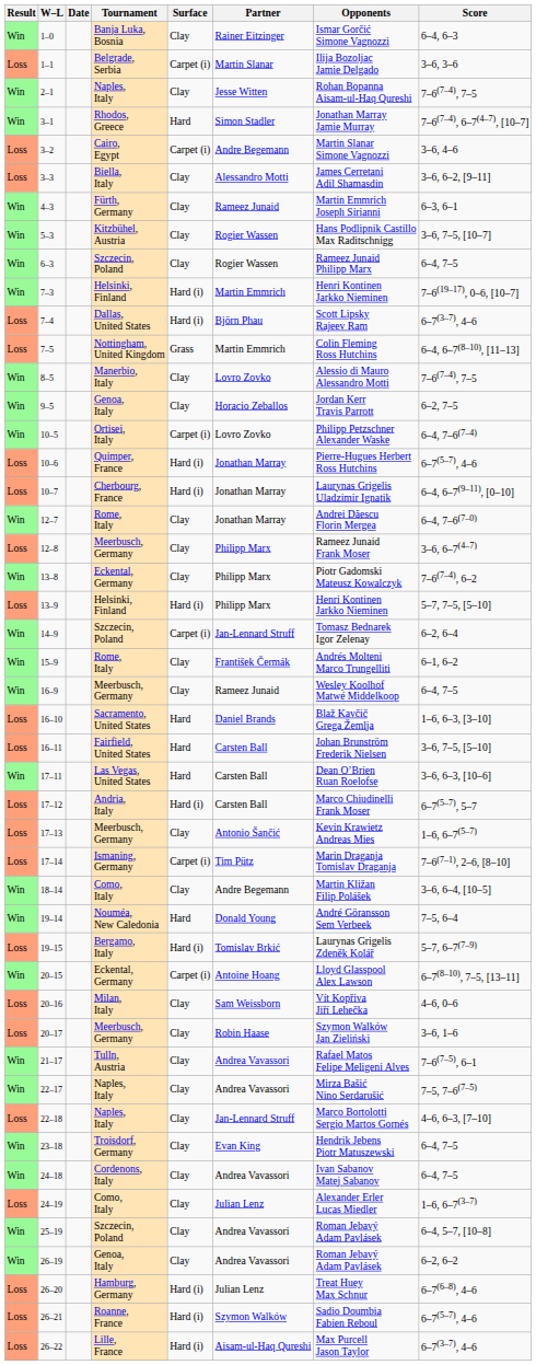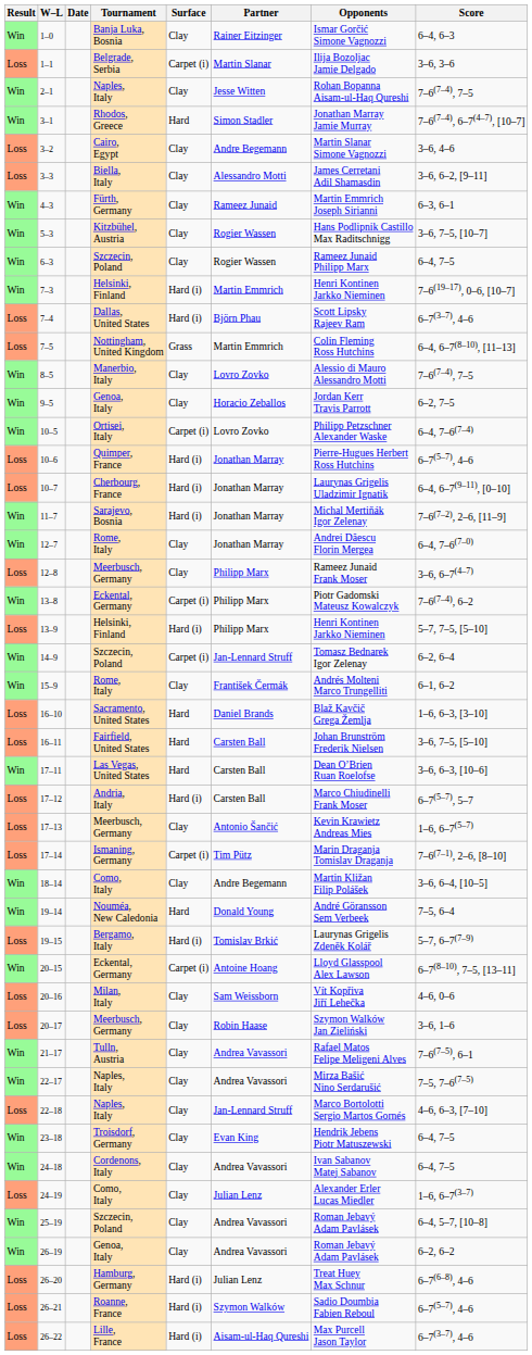 <table class="wikitable sortable nowrap">
 <tr>
 <th>Result</th>
 <th class="unsortable">W–L</th>
 <th>Date</th>
 <th>Tournament</th>
 <th>Surface</th>
 <th>Partner</th>
 <th>Opponents</th>
 <th class=unsortable>Score</th>
 </tr>
 <tr>
 <td bgcolor=98FB98>Win</td>
 <td><small>1–0</small></td>
 <td><a href='#'></a></td>
 <td bgcolor=moccasin><a href='#'>Banja Luka</a>, <br> Bosnia</td>
 <td>Clay</td>
 <td> <a href='#'>Rainer Eitzinger</a></td>
 <td> <a href='#'>Ismar Gorčić</a><br> <a href='#'>Simone Vagnozzi</a></td>
 <td>6–4, 6–3</td>
 </tr>
 <tr>
 <td bgcolor="FFA07A">Loss</td>
 <td><small>1–1</small></td>
 <td><a href='#'></a></td>
 <td bgcolor=moccasin><a href='#'>Belgrade</a>, <br> Serbia</td>
 <td>Carpet (i)</td>
 <td> <a href='#'>Martin Slanar</a></td>
 <td> <a href='#'>Ilija Bozoljac</a><br> <a href='#'>Jamie Delgado</a></td>
 <td>3–6, 3–6</td>
 </tr>
 <tr>
 <td bgcolor=98FB98>Win</td>
 <td><small>2–1</small></td>
 <td><a href='#'></a></td>
 <td bgcolor=moccasin><a href='#'>Naples</a>, <br> Italy</td>
 <td>Clay</td>
 <td> <a href='#'>Jesse Witten</a></td>
 <td> <a href='#'>Rohan Bopanna</a><br> <a href='#'>Aisam-ul-Haq Qureshi</a></td>
 <td>7–6<sup>(7–4)</sup>, 7–5</td>
 </tr>
 <tr>
 <td bgcolor=98FB98>Win</td>
 <td><small>3–1</small></td>
 <td><a href='#'></a></td>
 <td bgcolor=moccasin><a href='#'>Rhodos</a>, <br> Greece</td>
 <td>Hard</td>
 <td> <a href='#'>Simon Stadler</a></td>
 <td> <a href='#'>Jonathan Marray</a><br> <a href='#'>Jamie Murray</a></td>
 <td>7–6<sup>(7–4)</sup>, 6–7<sup>(4–7)</sup>, [10–7]</td>
 </tr>
 <tr>
 <td bgcolor="FFA07A">Loss</td>
 <td><small>3–2</small></td>
 <td><a href='#'></a></td>
 <td bgcolor=moccasin><a href='#'>Cairo</a>, <br> Egypt</td>
-<td>Carpet (i)</td>
+<td>Clay</td>
 <td> <a href='#'>Andre Begemann</a></td>
 <td> <a href='#'>Martin Slanar</a><br> <a href='#'>Simone Vagnozzi</a></td>
 <td>3–6, 4–6</td>
 </tr>
 <tr>
 <td bgcolor="FFA07A">Loss</td>
 <td><small>3–3</small></td>
 <td><a href='#'></a></td>
 <td bgcolor=moccasin><a href='#'>Biella</a>, <br> Italy</td>
 <td>Clay</td>
 <td> <a href='#'>Alessandro Motti</a></td>
 <td> <a href='#'>James Cerretani</a><br> <a href='#'>Adil Shamasdin</a></td>
 <td>3–6, 6–2, [9–11]</td>
 </tr>
 <tr>
 <td bgcolor=98FB98>Win</td>
 <td><small>4–3</small></td>
 <td><a href='#'></a></td>
 <td bgcolor=moccasin><a href='#'>Fürth</a>, <br> Germany</td>
 <td>Clay</td>
 <td> <a href='#'>Rameez Junaid</a></td>
 <td> <a href='#'>Martin Emmrich</a><br> <a href='#'>Joseph Sirianni</a></td>
 <td>6–3, 6–1</td>
 </tr>
 <tr>
 <td bgcolor=98FB98>Win</td>
 <td><small>5–3</small></td>
 <td><a href='#'></a></td>
 <td bgcolor=moccasin><a href='#'>Kitzbühel</a>, <br> Austria</td>
 <td>Clay</td>
 <td> <a href='#'>Rogier Wassen</a></td>
 <td> <a href='#'>Hans Podlipnik Castillo</a><br> Max Raditschnigg</td>
 <td>3–6, 7–5, [10–7]</td>
 </tr>
 <tr>
 <td bgcolor=98FB98>Win</td>
 <td><small>6–3</small></td>
 <td><a href='#'></a></td>
 <td bgcolor=moccasin><a href='#'>Szczecin</a>, <br> Poland</td>
 <td>Clay</td>
 <td> Rogier Wassen</td>
 <td> <a href='#'>Rameez Junaid</a><br> <a href='#'>Philipp Marx</a></td>
 <td>6–4, 7–5</td>
 </tr>
 <tr>
 <td bgcolor=98FB98>Win</td>
 <td><small>7–3</small></td>
 <td><a href='#'></a></td>
 <td bgcolor=moccasin><a href='#'>Helsinki</a>, <br> Finland</td>
 <td>Hard (i)</td>
 <td> <a href='#'>Martin Emmrich</a></td>
 <td> <a href='#'>Henri Kontinen</a><br> <a href='#'>Jarkko Nieminen</a></td>
 <td>7–6<sup>(19–17)</sup>, 0–6, [10–7]</td>
 </tr>
 <tr>
 <td bgcolor="FFA07A">Loss</td>
 <td><small>7–4</small></td>
 <td><a href='#'></a></td>
 <td bgcolor=moccasin><a href='#'>Dallas</a>, <br> United States</td>
 <td>Hard (i)</td>
 <td> <a href='#'>Björn Phau</a></td>
 <td> <a href='#'>Scott Lipsky</a><br> <a href='#'>Rajeev Ram</a></td>
 <td>6–7<sup>(3–7)</sup>, 4–6</td>
 </tr>
 <tr>
 <td bgcolor="FFA07A">Loss</td>
 <td><small>7–5</small></td>
 <td><a href='#'></a></td>
 <td bgcolor=moccasin><a href='#'>Nottingham</a>, <br> United Kingdom</td>
 <td>Grass</td>
 <td> Martin Emmrich</td>
 <td> <a href='#'>Colin Fleming</a><br> <a href='#'>Ross Hutchins</a></td>
 <td>6–4, 6–7<sup>(8–10)</sup>, [11–13]</td>
 </tr>
 <tr>
 <td bgcolor=98FB98>Win</td>
 <td><small>8–5</small></td>
 <td><a href='#'></a></td>
 <td bgcolor=moccasin><a href='#'>Manerbio</a>, <br> Italy</td>
 <td>Clay</td>
 <td> <a href='#'>Lovro Zovko</a></td>
 <td> <a href='#'>Alessio di Mauro</a><br> <a href='#'>Alessandro Motti</a></td>
 <td>7–6<sup>(7–4)</sup>, 7–5</td>
 </tr>
 <tr>
 <td bgcolor=98FB98>Win</td>
 <td><small>9–5</small></td>
 <td><a href='#'></a></td>
 <td bgcolor=moccasin><a href='#'>Genoa</a>, <br> Italy</td>
 <td>Clay</td>
 <td> <a href='#'>Horacio Zeballos</a></td>
 <td> <a href='#'>Jordan Kerr</a><br> <a href='#'>Travis Parrott</a></td>
 <td>6–2, 7–5</td>
 </tr>
 <tr>
 <td bgcolor=98FB98>Win</td>
 <td><small>10–5</small></td>
 <td><a href='#'></a></td>
 <td bgcolor=moccasin><a href='#'>Ortisei</a>, <br> Italy</td>
 <td>Carpet (i)</td>
 <td> Lovro Zovko</td>
 <td> <a href='#'>Philipp Petzschner</a><br> <a href='#'>Alexander Waske</a></td>
 <td>6–4, 7–6<sup>(7–4)</sup></td>
 </tr>
 <tr>
 <td bgcolor="FFA07A">Loss</td>
 <td><small>10–6</small></td>
 <td><a href='#'></a></td>
 <td bgcolor=moccasin><a href='#'>Quimper</a>, <br> France</td>
 <td>Hard (i)</td>
 <td> <a href='#'>Jonathan Marray</a></td>
 <td nowrap> <a href='#'>Pierre-Hugues Herbert</a><br> <a href='#'>Ross Hutchins</a></td>
 <td>6–7<sup>(5–7)</sup>, 4–6</td>
 </tr>
 <tr>
 <td bgcolor="FFA07A">Loss</td>
 <td><small>10–7</small></td>
 <td><a href='#'></a></td>
 <td bgcolor=moccasin><a href='#'>Cherbourg</a>, <br> France</td>
 <td>Hard (i)</td>
 <td> Jonathan Marray</td>
 <td> <a href='#'>Laurynas Grigelis</a><br> <a href='#'>Uladzimir Ignatik</a></td>
 <td>6–4, 6–7<sup>(9–11)</sup>, [0–10]</td>
 </tr>
 <tr>
 <td bgcolor=98FB98>Win</td>
+<td><small>11–7</small></td>
+<td><a href='#'></a></td>
+<td bgcolor=moccasin><a href='#'>Sarajevo</a>, <br> Bosnia</td>
+<td>Hard (i)</td>
+<td> Jonathan Marray</td>
+<td> <a href='#'>Michal Mertiňák</a><br> <a href='#'>Igor Zelenay</a></td>
+<td>7–6<sup>(7–2)</sup>, 2–6, [11–9]</td>
+</tr>
+<tr>
+<td bgcolor=98FB98>Win</td>
 <td><small>12–7</small></td>
 <td><a href='#'></a></td>
 <td bgcolor=moccasin><a href='#'>Rome</a>, <br> Italy</td>
 <td>Clay</td>
 <td> Jonathan Marray</td>
 <td> <a href='#'>Andrei Dăescu</a><br> <a href='#'>Florin Mergea</a></td>
 <td>6–4, 7–6<sup>(7–0)</sup></td>
 </tr>
 <tr>
 <td bgcolor="FFA07A">Loss</td>
 <td><small>12–8</small></td>
 <td><a href='#'></a></td>
 <td bgcolor=moccasin><a href='#'>Meerbusch</a>, <br> Germany</td>
 <td>Clay</td>
 <td> <a href='#'>Philipp Marx</a></td>
 <td> Rameez Junaid<br> <a href='#'>Frank Moser</a></td>
 <td>3–6, 6–7<sup>(4–7)</sup></td>
 </tr>
 <tr>
 <td bgcolor=98FB98>Win</td>
 <td><small>13–8</small></td>
 <td><a href='#'></a></td>
 <td bgcolor=moccasin><a href='#'>Eckental</a>, <br> Germany</td>
-<td>Clay</td>
+<td>Carpet (i)</td>
 <td> Philipp Marx</td>
 <td> Piotr Gadomski<br> <a href='#'>Mateusz Kowalczyk</a></td>
 <td>7–6<sup>(7–4)</sup>, 6–2</td>
 </tr>
 <tr>
 <td bgcolor="FFA07A">Loss</td>
 <td><small>13–9</small></td>
 <td><a href='#'></a></td>
 <td bgcolor=moccasin>Helsinki, <br> Finland</td>
 <td>Hard (i)</td>
 <td> Philipp Marx</td>
 <td> <a href='#'>Henri Kontinen</a><br> <a href='#'>Jarkko Nieminen</a></td>
 <td>5–7, 7–5, [5–10]</td>
 </tr>
 <tr>
 <td bgcolor=98FB98>Win</td>
 <td><small>14–9</small></td>
 <td><a href='#'></a></td>
 <td bgcolor=moccasin>Szczecin, <br> Poland </td>
 <td>Carpet (i)</td>
 <td> <a href='#'>Jan-Lennard Struff</a></td>
 <td> <a href='#'>Tomasz Bednarek</a><br> Igor Zelenay</td>
 <td>6–2, 6–4</td>
 </tr>
 <tr>
 <td bgcolor=98FB98>Win</td>
 <td><small>15–9</small></td>
 <td><a href='#'></a></td>
 <td bgcolor=moccasin><a href='#'>Rome</a>, <br> Italy</td>
 <td>Clay</td>
 <td> <a href='#'>František Čermák</a></td>
 <td> <a href='#'>Andrés Molteni</a><br> <a href='#'>Marco Trungelliti</a></td>
 <td>6–1, 6–2</td>
-</tr>
-<tr>
-<td bgcolor=98FB98>Win</td>
-<td><small>16–9</small></td>
-<td><a href='#'></a></td>
-<td bgcolor=moccasin>Meerbusch, <br> Germany</td>
-<td>Clay</td>
-<td> Rameez Junaid</td>
-<td> <a href='#'>Wesley Koolhof</a><br> <a href='#'>Matwé Middelkoop</a></td>
-<td>6–4, 7–5</td>
 </tr>
 <tr>
 <td bgcolor="FFA07A">Loss</td>
 <td><small>16–10</small></td>
 <td><a href='#'></a></td>
 <td bgcolor=moccasin><a href='#'>Sacramento</a>, <br> United States</td>
 <td>Hard</td>
 <td> <a href='#'>Daniel Brands</a></td>
 <td> <a href='#'>Blaž Kavčič</a><br> <a href='#'>Grega Žemlja</a></td>
 <td>1–6, 6–3, [3–10]</td>
 </tr>
 <tr>
 <td bgcolor="FFA07A">Loss</td>
 <td><small>16–11</small></td>
 <td><a href='#'></a></td>
 <td bgcolor=moccasin><a href='#'>Fairfield</a>, <br> United States</td>
 <td>Hard</td>
 <td> <a href='#'>Carsten Ball</a></td>
 <td> <a href='#'>Johan Brunström</a><br> <a href='#'>Frederik Nielsen</a></td>
 <td>3–6, 7–5, [5–10]</td>
 </tr>
 <tr>
 <td bgcolor=98FB98>Win</td>
 <td><small>17–11</small></td>
 <td><a href='#'></a></td>
 <td bgcolor=moccasin><a href='#'>Las Vegas</a>, <br> United States</td>
 <td>Hard</td>
 <td> Carsten Ball</td>
 <td> <a href='#'>Dean O’Brien</a><br> <a href='#'>Ruan Roelofse</a></td>
 <td>3–6, 6–3, [10–6]</td>
 </tr>
 <tr>
 <td bgcolor="FFA07A">Loss</td>
 <td><small>17–12</small></td>
 <td><a href='#'></a></td>
 <td bgcolor=moccasin><a href='#'>Andria</a>, <br> Italy</td>
 <td>Hard (i)</td>
 <td> Carsten Ball</td>
 <td> <a href='#'>Marco Chiudinelli</a><br> <a href='#'>Frank Moser</a></td>
 <td>6–7<sup>(5–7)</sup>, 5–7</td>
 </tr>
 <tr>
 <td bgcolor="FFA07A">Loss</td>
 <td><small>17–13</small></td>
 <td><a href='#'></a></td>
 <td bgcolor=moccasin>Meerbusch, <br> Germany</td>
 <td>Clay</td>
 <td> <a href='#'>Antonio Šančić</a></td>
 <td> <a href='#'>Kevin Krawietz</a><br> <a href='#'>Andreas Mies</a></td>
 <td>1–6, 6–7<sup>(5–7)</sup></td>
 </tr>
 <tr>
 <td bgcolor="FFA07A">Loss</td>
 <td><small>17–14</small></td>
 <td><a href='#'></a></td>
 <td bgcolor=moccasin><a href='#'>Ismaning</a>, <br> Germany</td>
 <td>Carpet (i)</td>
 <td> <a href='#'>Tim Pütz</a></td>
 <td> <a href='#'>Marin Draganja</a><br> <a href='#'>Tomislav Draganja</a></td>
 <td>7–6<sup>(7–1)</sup>, 2–6, [8–10]</td>
 </tr>
 <tr>
 <td bgcolor=98FB98>Win</td>
 <td><small>18–14</small></td>
 <td><a href='#'></a></td>
 <td bgcolor=moccasin><a href='#'>Como</a>, <br> Italy</td>
 <td>Clay</td>
 <td> Andre Begemann</td>
 <td> <a href='#'>Martin Kližan</a><br> <a href='#'>Filip Polášek</a></td>
 <td>3–6, 6–4, [10–5]</td>
 </tr>
 <tr>
 <td bgcolor=98FB98>Win</td>
 <td><small>19–14</small></td>
 <td><a href='#'></a></td>
 <td bgcolor=moccasin><a href='#'>Nouméa</a>, <br> New Caledonia</td>
 <td>Hard</td>
 <td> <a href='#'>Donald Young</a></td>
 <td> <a href='#'>André Göransson</a><br> <a href='#'>Sem Verbeek</a></td>
 <td>7–5, 6–4</td>
 </tr>
 <tr>
 <td bgcolor="FFA07A">Loss</td>
 <td><small>19–15</small></td>
 <td><a href='#'></a></td>
 <td bgcolor=moccasin><a href='#'>Bergamo</a>, <br> Italy</td>
 <td>Hard (i)</td>
 <td> <a href='#'>Tomislav Brkić</a></td>
 <td> Laurynas Grigelis<br> <a href='#'>Zdeněk Kolář</a></td>
 <td>5–7, 6–7<sup>(7–9)</sup></td>
 </tr>
 <tr>
 <td bgcolor=98FB98>Win</td>
 <td><small>20–15</small></td>
 <td><a href='#'></a></td>
 <td bgcolor=moccasin>Eckental, <br> Germany </td>
 <td>Carpet (i)</td>
 <td> <a href='#'>Antoine Hoang</a></td>
 <td> <a href='#'>Lloyd Glasspool</a><br> <a href='#'>Alex Lawson</a></td>
 <td>6–7<sup>(8–10)</sup>, 7–5, [13–11]</td>
 </tr>
 <tr>
 <td bgcolor="FFA07A">Loss</td>
 <td><small>20–16</small></td>
 <td><a href='#'></a></td>
 <td bgcolor=moccasin><a href='#'>Milan</a>, <br> Italy</td>
 <td>Clay</td>
 <td> <a href='#'>Sam Weissborn</a></td>
 <td> <a href='#'>Vít Kopřiva</a><br> <a href='#'>Jiří Lehečka</a></td>
 <td>4–6, 0–6</td>
 </tr>
 <tr>
 <td bgcolor="FFA07A">Loss</td>
 <td><small>20–17</small></td>
 <td><a href='#'></a></td>
 <td bgcolor=moccasin><a href='#'>Meerbusch</a>, <br> Germany</td>
 <td>Clay</td>
 <td> <a href='#'>Robin Haase</a></td>
 <td> <a href='#'>Szymon Walków</a><br> <a href='#'>Jan Zieliński</a></td>
 <td>3–6, 1–6</td>
 </tr>
 <tr>
 <td bgcolor=98FB98>Win</td>
 <td><small>21–17</small></td>
 <td><a href='#'></a></td>
 <td bgcolor=moccasin><a href='#'>Tulln</a>, <br> Austria</td>
 <td>Clay</td>
 <td> <a href='#'>Andrea Vavassori</a></td>
 <td> <a href='#'>Rafael Matos</a><br> <a href='#'>Felipe Meligeni Alves</a></td>
 <td>7–6<sup>(7–5)</sup>, 6–1</td>
 </tr>
 <tr>
 <td bgcolor=98FB98>Win</td>
 <td><small>22–17</small></td>
 <td><a href='#'></a></td>
 <td bgcolor=moccasin>Naples, <br> Italy </td>
 <td>Clay</td>
 <td> Andrea Vavassori</td>
 <td> <a href='#'>Mirza Bašić</a><br> <a href='#'>Nino Serdarušić</a></td>
 <td>7–5, 7–6<sup>(7–5)</sup></td>
 </tr>
 <tr>
 <td bgcolor="FFA07A">Loss</td>
 <td><small>22–18</small></td>
 <td><a href='#'></a></td>
 <td bgcolor=moccasin><a href='#'>Naples</a>, <br> Italy</td>
 <td>Clay</td>
 <td> <a href='#'>Jan-Lennard Struff</a></td>
 <td> <a href='#'>Marco Bortolotti</a><br> <a href='#'>Sergio Martos Gornés</a></td>
 <td>4–6, 6–3, [7–10]</td>
 </tr>
 <tr>
 <td bgcolor=98FB98>Win</td>
 <td><small>23–18</small></td>
 <td><a href='#'></a></td>
 <td bgcolor=moccasin><a href='#'>Troisdorf</a>, <br> Germany</td>
 <td>Clay</td>
 <td> <a href='#'>Evan King</a></td>
 <td> <a href='#'>Hendrik Jebens</a><br> <a href='#'>Piotr Matuszewski</a></td>
 <td>6–4, 7–5</td>
 </tr>
 <tr>
 <td bgcolor=98FB98>Win</td>
 <td><small>24–18</small></td>
 <td><a href='#'></a></td>
 <td bgcolor=moccasin><a href='#'>Cordenons</a>, <br> Italy</td>
 <td>Clay</td>
 <td> Andrea Vavassori</td>
 <td> <a href='#'>Ivan Sabanov</a><br> <a href='#'>Matej Sabanov</a></td>
 <td>6–4, 7–5</td>
 </tr>
 <tr>
 <td bgcolor="FFA07A">Loss</td>
 <td><small>24–19</small></td>
 <td><a href='#'></a></td>
 <td bgcolor=moccasin>Como, <br> Italy</td>
 <td>Clay</td>
 <td> <a href='#'>Julian Lenz</a></td>
 <td> <a href='#'>Alexander Erler</a><br> <a href='#'>Lucas Miedler</a></td>
 <td>1–6, 6–7<sup>(3–7)</sup></td>
 </tr>
 <tr>
 <td bgcolor=98FB98>Win</td>
 <td><small>25–19</small></td>
 <td><a href='#'></a></td>
 <td bgcolor=moccasin>Szczecin, <br> Poland </td>
 <td>Clay</td>
 <td> Andrea Vavassori</td>
 <td> <a href='#'>Roman Jebavý</a><br> <a href='#'>Adam Pavlásek</a></td>
 <td>6–4, 5–7, [10–8]</td>
 </tr>
 <tr>
 <td bgcolor=98FB98>Win</td>
 <td><small>26–19</small></td>
 <td><a href='#'></a></td>
 <td bgcolor=moccasin>Genoa, <br> Italy </td>
 <td>Clay</td>
 <td> Andrea Vavassori</td>
 <td> <a href='#'>Roman Jebavý</a><br> <a href='#'>Adam Pavlásek</a></td>
 <td>6–2, 6–2</td>
 </tr>
 <tr>
 <td bgcolor=FFA07A>Loss</td>
 <td><small>26–20</small></td>
 <td><a href='#'></a></td>
 <td bgcolor=moccasin><a href='#'>Hamburg</a>, <br> Germany</td>
 <td>Hard (i)</td>
 <td> Julian Lenz</td>
 <td> <a href='#'>Treat Huey</a><br> <a href='#'>Max Schnur</a></td>
 <td>6–7<sup>(6–8)</sup>, 4–6</td>
 </tr>
 <tr>
 <td bgcolor=FFA07A>Loss</td>
 <td><small>26–21</small></td>
 <td><a href='#'></a></td>
 <td bgcolor=moccasin><a href='#'>Roanne</a>, <br> France</td>
 <td>Hard (i)</td>
 <td> <a href='#'>Szymon Walków</a></td>
 <td> <a href='#'>Sadio Doumbia</a><br> <a href='#'>Fabien Reboul</a></td>
 <td>6–7<sup>(5–7)</sup>, 4–6</td>
 </tr>
 <tr>
 <td bgcolor=FFA07A>Loss</td>
 <td><small>26–22</small></td>
 <td><a href='#'></a></td>
 <td bgcolor=moccasin><a href='#'>Lille</a>, <br> France</td>
 <td>Hard (i)</td>
 <td> <a href='#'>Aisam-ul-Haq Qureshi</a></td>
 <td> <a href='#'>Max Purcell</a><br> <a href='#'>Jason Taylor</a></td>
 <td>6–7<sup>(3–7)</sup>, 4–6</td>
 </tr>
 </table>
